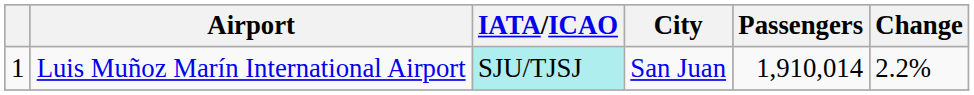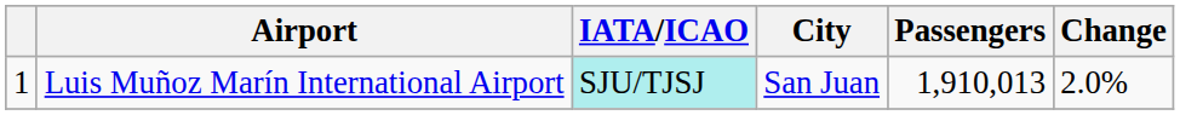 <table class="wikitable sortable">
 <tr>
 <th></th>
 <th>Airport</th>
 <th><a href='#'>IATA</a>/<a href='#'>ICAO</a></th>
 <th>City</th>
 <th>Passengers</th>
 <th>Change</th>
 </tr>
 <tr>
 <td>1</td>
 <td><a href='#'>Luis Muñoz Marín International Airport</a></td>
 <td style="background: paleturquoise;">SJU/TJSJ</td>
 <td><a href='#'>San Juan</a></td>
-<td align="right">1,910,014</td>
-<td> 2.2%</td>
+<td align="right">1,910,013</td>
+<td> 2.0%</td>
 </tr>
 </table>
